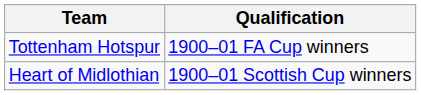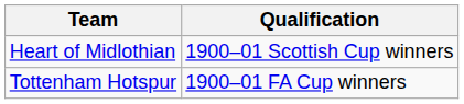 <table class="wikitable">
 <tr>
 <th>Team</th>
 <th>Qualification</th>
 </tr>
 <tr>
+<td> <a href='#'>Heart of Midlothian</a></td>
+<td><a href='#'>1900–01 Scottish Cup</a> winners</td>
+</tr>
+<tr>
 <td> <a href='#'>Tottenham Hotspur</a></td>
 <td><a href='#'>1900–01 FA Cup</a> winners</td>
 </tr>
-<tr>
-<td> <a href='#'>Heart of Midlothian</a></td>
-<td><a href='#'>1900–01 Scottish Cup</a> winners</td>
-</tr>
 </table>
